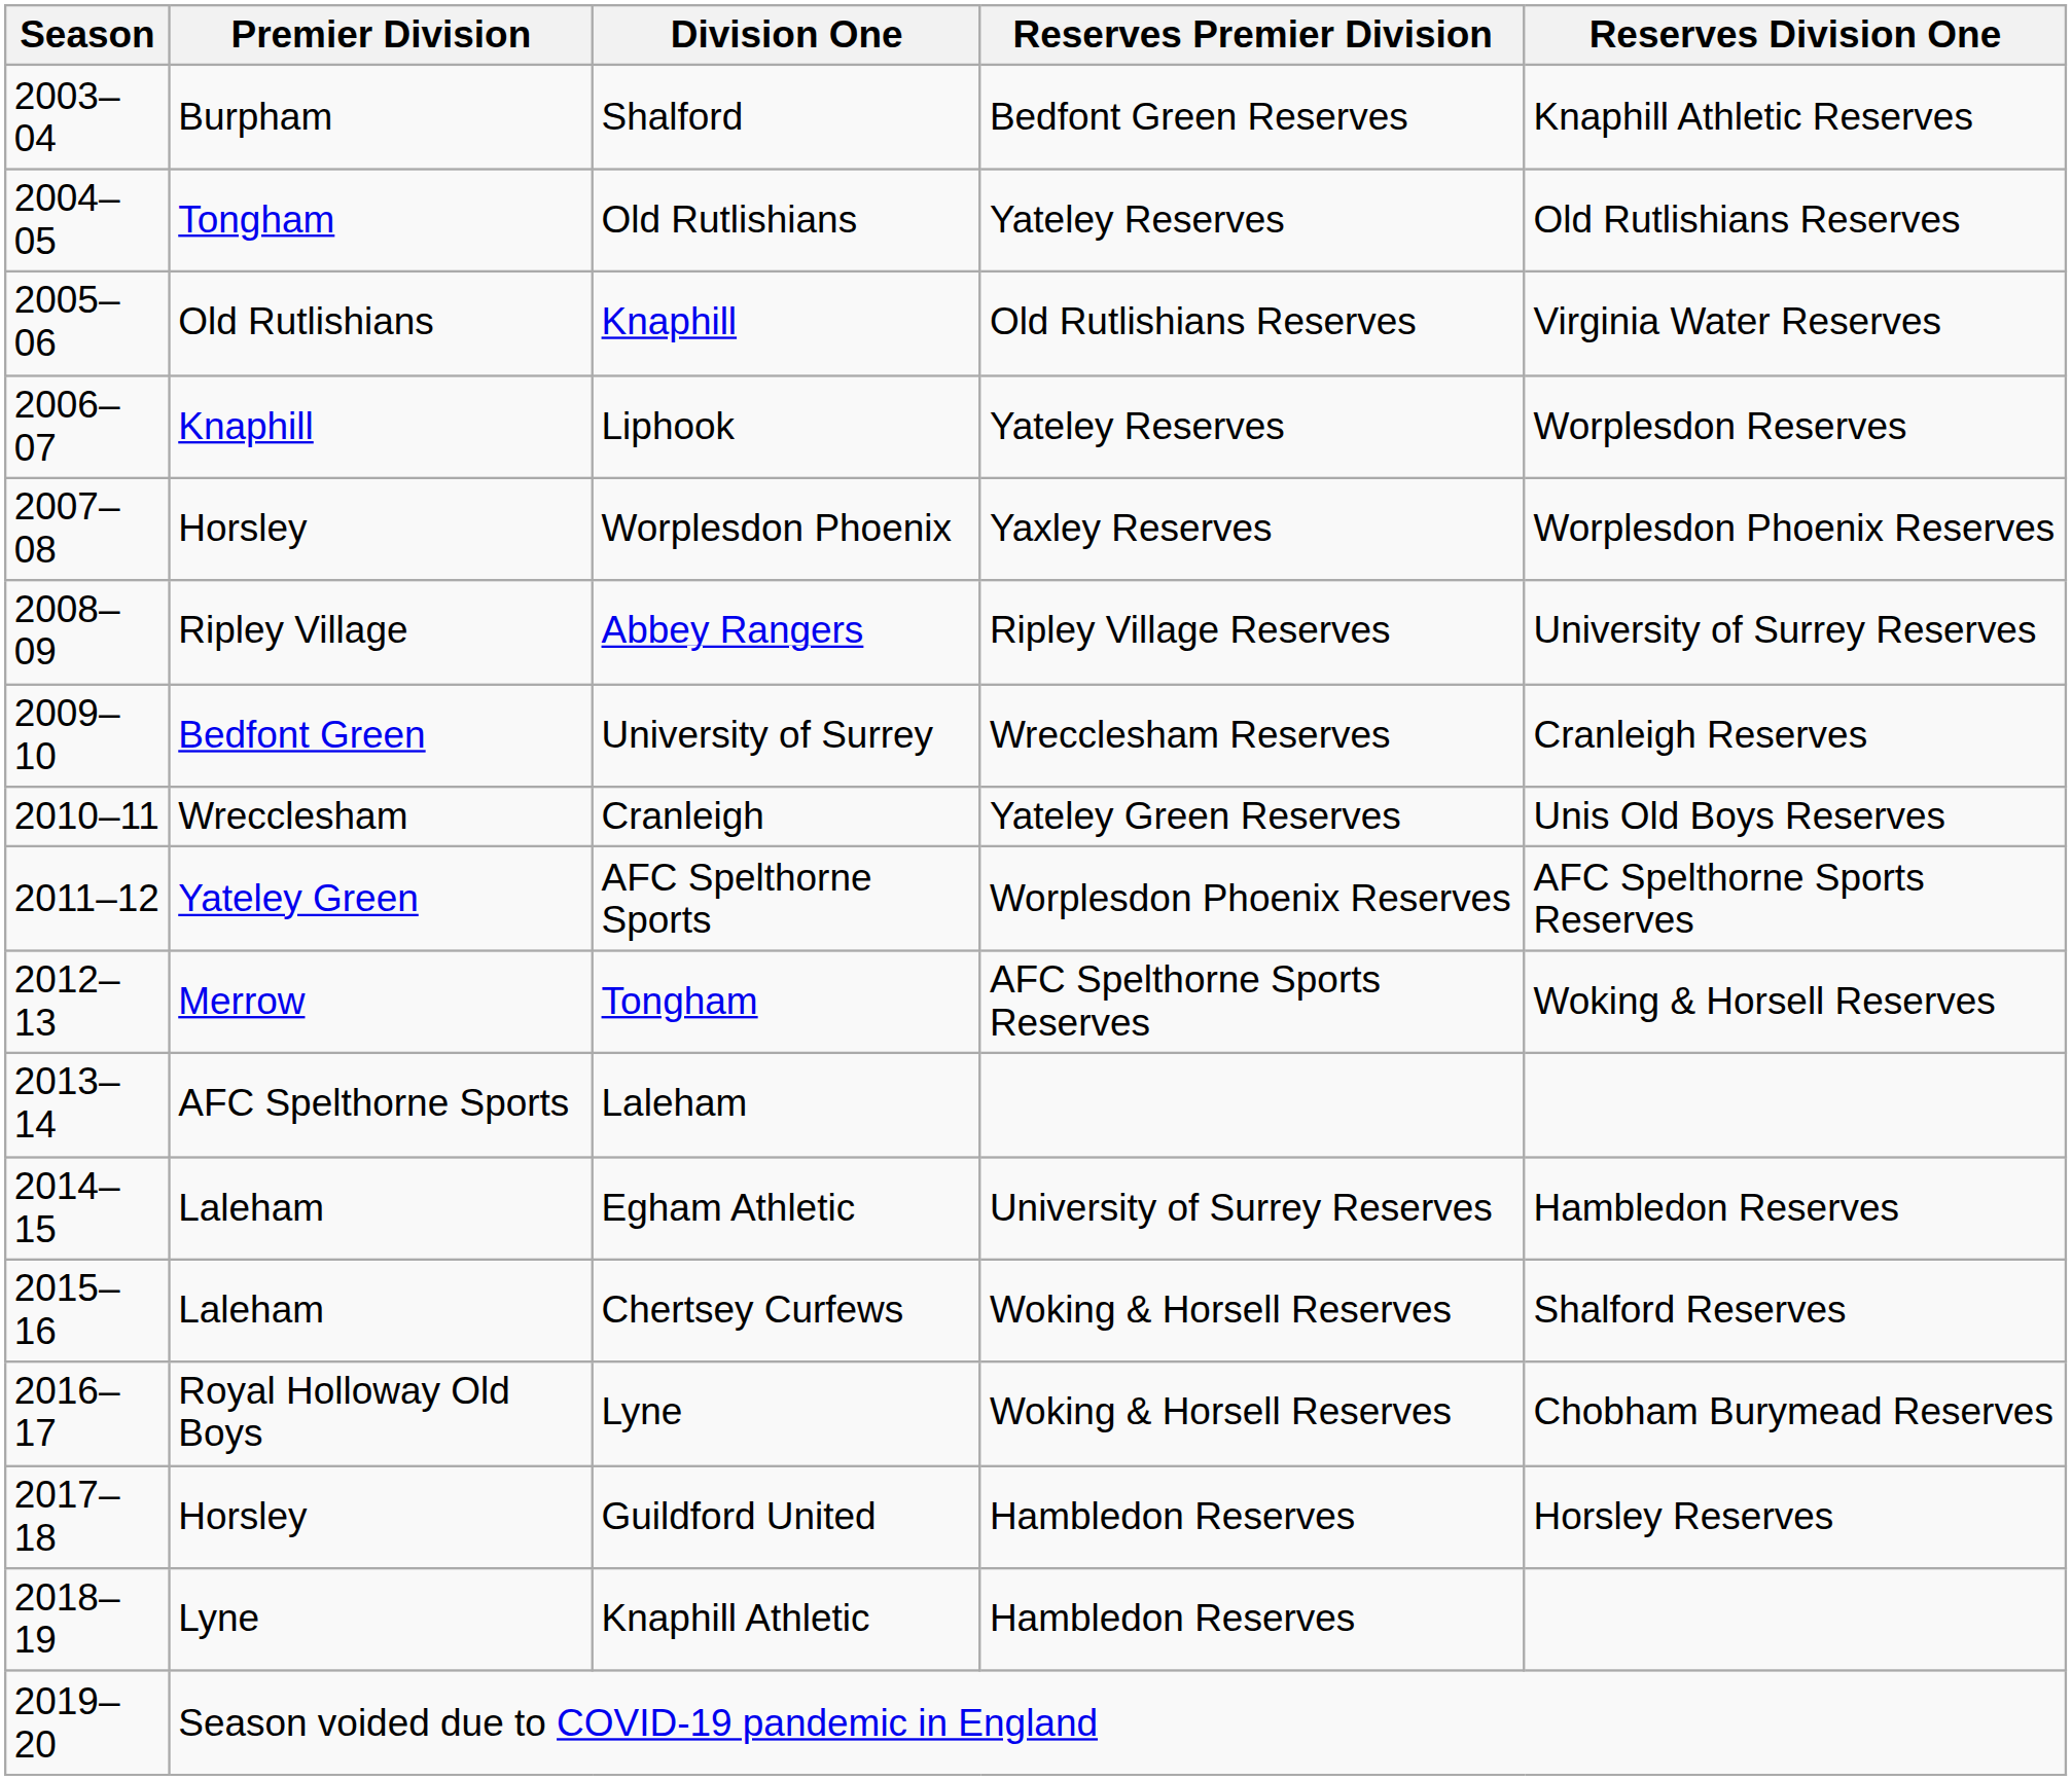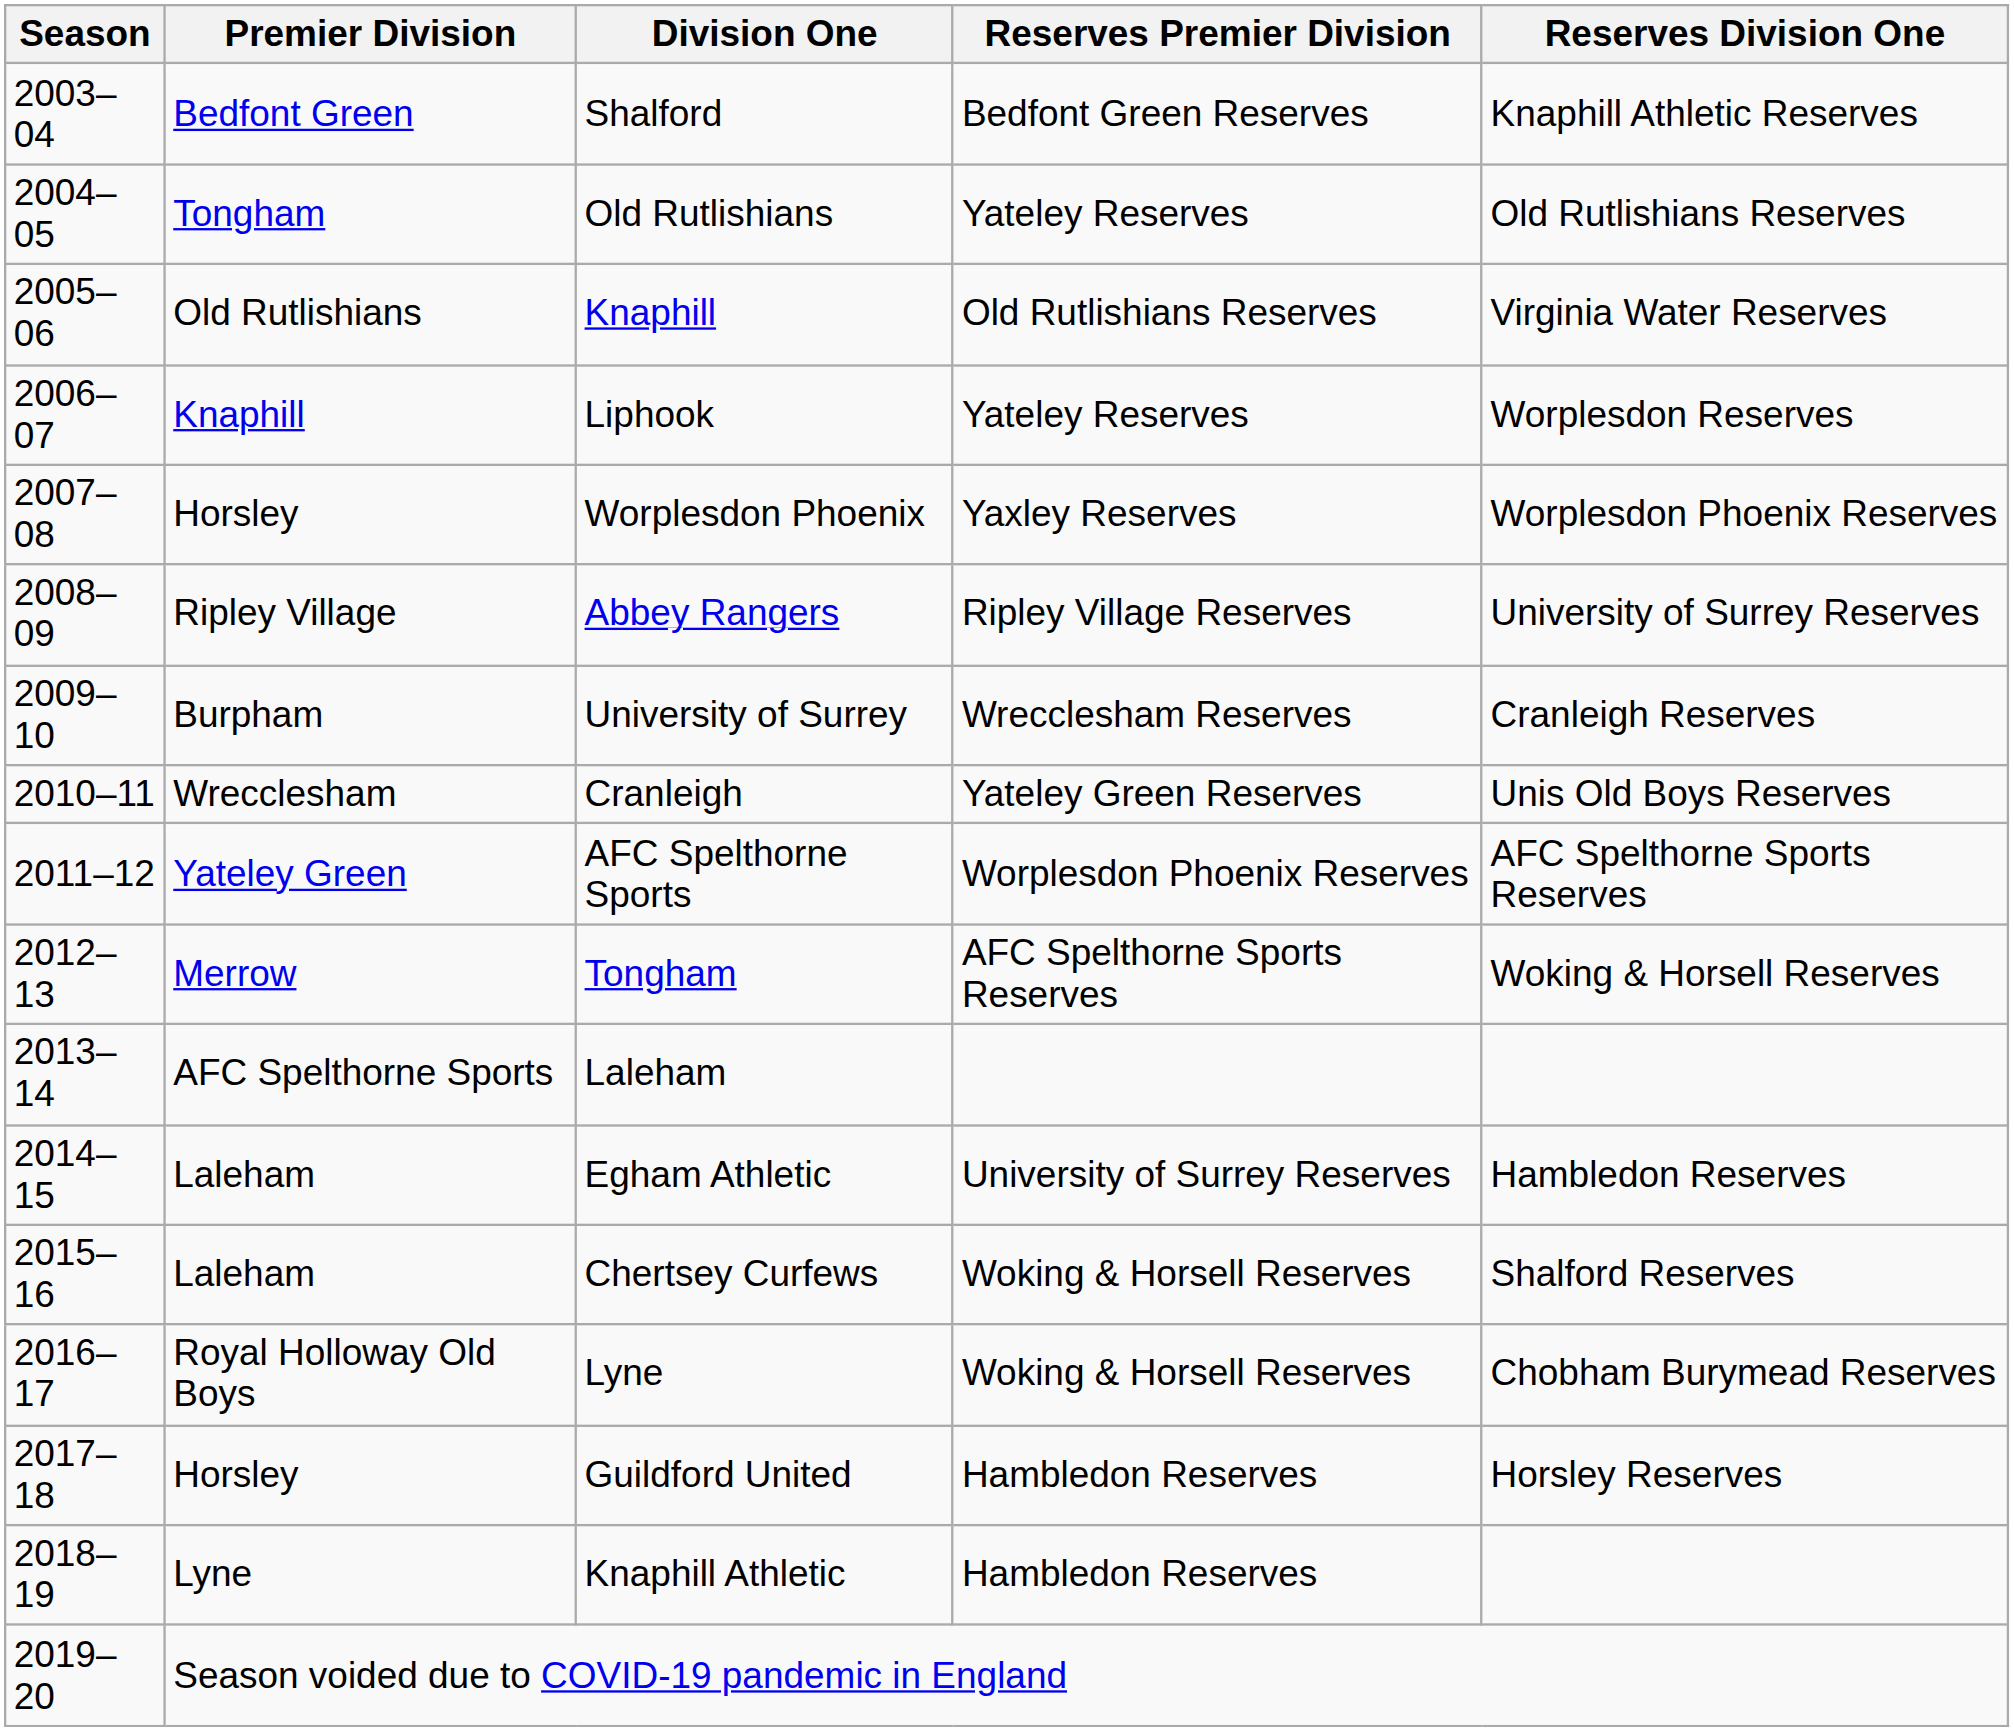 <table class="wikitable" style="textalign-center">
 <tr>
 <th>Season</th>
 <th>Premier Division</th>
 <th>Division One</th>
 <th>Reserves Premier Division</th>
 <th>Reserves Division One</th>
 </tr>
 <tr>
 <td>2003–04</td>
-<td>Burpham</td>
+<td><a href='#'>Bedfont Green</a></td>
 <td>Shalford</td>
 <td>Bedfont Green Reserves</td>
 <td>Knaphill Athletic Reserves</td>
 </tr>
 <tr>
 <td>2004–05</td>
 <td><a href='#'>Tongham</a></td>
 <td>Old Rutlishians</td>
 <td>Yateley Reserves</td>
 <td>Old Rutlishians Reserves</td>
 </tr>
 <tr>
 <td>2005–06</td>
 <td>Old Rutlishians</td>
 <td><a href='#'>Knaphill</a></td>
 <td>Old Rutlishians Reserves</td>
 <td>Virginia Water Reserves</td>
 </tr>
 <tr>
 <td>2006–07</td>
 <td><a href='#'>Knaphill</a></td>
 <td>Liphook</td>
 <td>Yateley Reserves</td>
 <td>Worplesdon Reserves</td>
 </tr>
 <tr>
 <td>2007–08</td>
 <td>Horsley</td>
 <td>Worplesdon Phoenix</td>
 <td>Yaxley Reserves</td>
 <td>Worplesdon Phoenix Reserves</td>
 </tr>
 <tr>
 <td>2008–09</td>
 <td>Ripley Village</td>
 <td><a href='#'>Abbey Rangers</a></td>
 <td>Ripley Village Reserves</td>
 <td>University of Surrey Reserves</td>
 </tr>
 <tr>
 <td>2009–10</td>
-<td><a href='#'>Bedfont Green</a></td>
+<td>Burpham</td>
 <td>University of Surrey</td>
 <td>Wrecclesham Reserves</td>
 <td>Cranleigh Reserves</td>
 </tr>
 <tr>
 <td>2010–11</td>
 <td>Wrecclesham</td>
 <td>Cranleigh</td>
 <td>Yateley Green Reserves</td>
 <td>Unis Old Boys Reserves</td>
 </tr>
 <tr>
 <td>2011–12</td>
 <td><a href='#'>Yateley Green</a></td>
 <td>AFC Spelthorne Sports</td>
 <td>Worplesdon Phoenix Reserves</td>
 <td>AFC Spelthorne Sports Reserves</td>
 </tr>
 <tr>
 <td>2012–13</td>
 <td><a href='#'>Merrow</a></td>
 <td><a href='#'>Tongham</a></td>
 <td>AFC Spelthorne Sports Reserves</td>
 <td>Woking & Horsell Reserves</td>
 </tr>
 <tr>
 <td>2013–14</td>
 <td>AFC Spelthorne Sports</td>
 <td>Laleham</td>
 <td></td>
 <td></td>
 </tr>
 <tr>
 <td>2014–15</td>
 <td>Laleham</td>
 <td>Egham Athletic</td>
 <td>University of Surrey Reserves</td>
 <td>Hambledon Reserves</td>
 </tr>
 <tr>
 <td>2015–16</td>
 <td>Laleham</td>
 <td>Chertsey Curfews</td>
 <td>Woking & Horsell Reserves</td>
 <td>Shalford Reserves</td>
 </tr>
 <tr>
 <td>2016–17</td>
 <td>Royal Holloway Old Boys</td>
 <td>Lyne</td>
 <td>Woking & Horsell Reserves</td>
 <td>Chobham Burymead Reserves</td>
 </tr>
 <tr>
 <td>2017–18</td>
 <td>Horsley</td>
 <td>Guildford United</td>
 <td>Hambledon Reserves</td>
 <td>Horsley Reserves</td>
 </tr>
 <tr>
 <td>2018–19</td>
 <td>Lyne</td>
 <td>Knaphill Athletic</td>
 <td>Hambledon Reserves</td>
 <td></td>
 </tr>
 <tr>
 <td>2019–20</td>
 <td colspan="4">Season voided due to <a href='#'>COVID-19 pandemic in England</a></td>
 </tr>
 </table>
